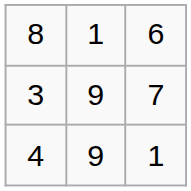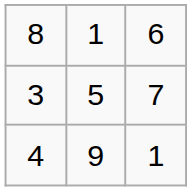 <table class="wikitable" style="margin-left:auto;margin-right:auto;text-align:center;width:6em;height:6em;table-layout:fixed;">
 <tr>
 <td>8</td>
 <td>1</td>
 <td>6</td>
 </tr>
 <tr>
 <td>3</td>
-<td>9</td>
+<td>5</td>
 <td>7</td>
 </tr>
 <tr>
 <td>4</td>
 <td>9</td>
 <td>1</td>
 </tr>
 </table>
